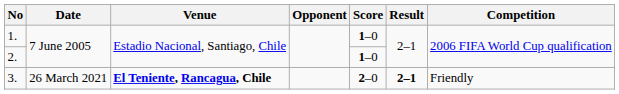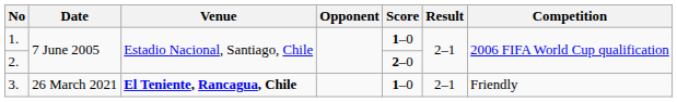 <table class="wikitable" style="font-size:85%;">
 <tr>
 <th>No</th>
 <th>Date</th>
 <th>Venue</th>
 <th>Opponent</th>
 <th>Score</th>
 <th>Result</th>
 <th>Competition</th>
 </tr>
 <tr>
 <td>1.</td>
 <td rowspan="2">7 June 2005</td>
 <td rowspan="2"><a href='#'>Estadio Nacional</a>, Santiago, <a href='#'>Chile</a></td>
 <td rowspan="2"></td>
 <td align=center><strong>1</strong>–0</td>
 <td rowspan="2" style="text-align:center">2–1</td>
 <td rowspan="2"><a href='#'>2006 FIFA World Cup qualification</a></td>
 </tr>
 <tr>
 <td>2.</td>
-<td align="center"><strong>1</strong>–0</td>
+<td align=center><strong>2</strong>–0</td>
 </tr>
 <tr>
 <td>3.</td>
 <td>26 March 2021</td>
 <td><strong><a href='#'>El Teniente</a>, <a href='#'>Rancagua</a>, Chile</strong></td>
 <td></td>
-<td align=center><strong>2</strong>–0</td>
-<td align="center"><strong>2–1</strong></td>
+<td align="center"><strong>1</strong>–0</td>
+<td align="center">2–1</td>
 <td>Friendly</td>
 </tr>
 </table>
